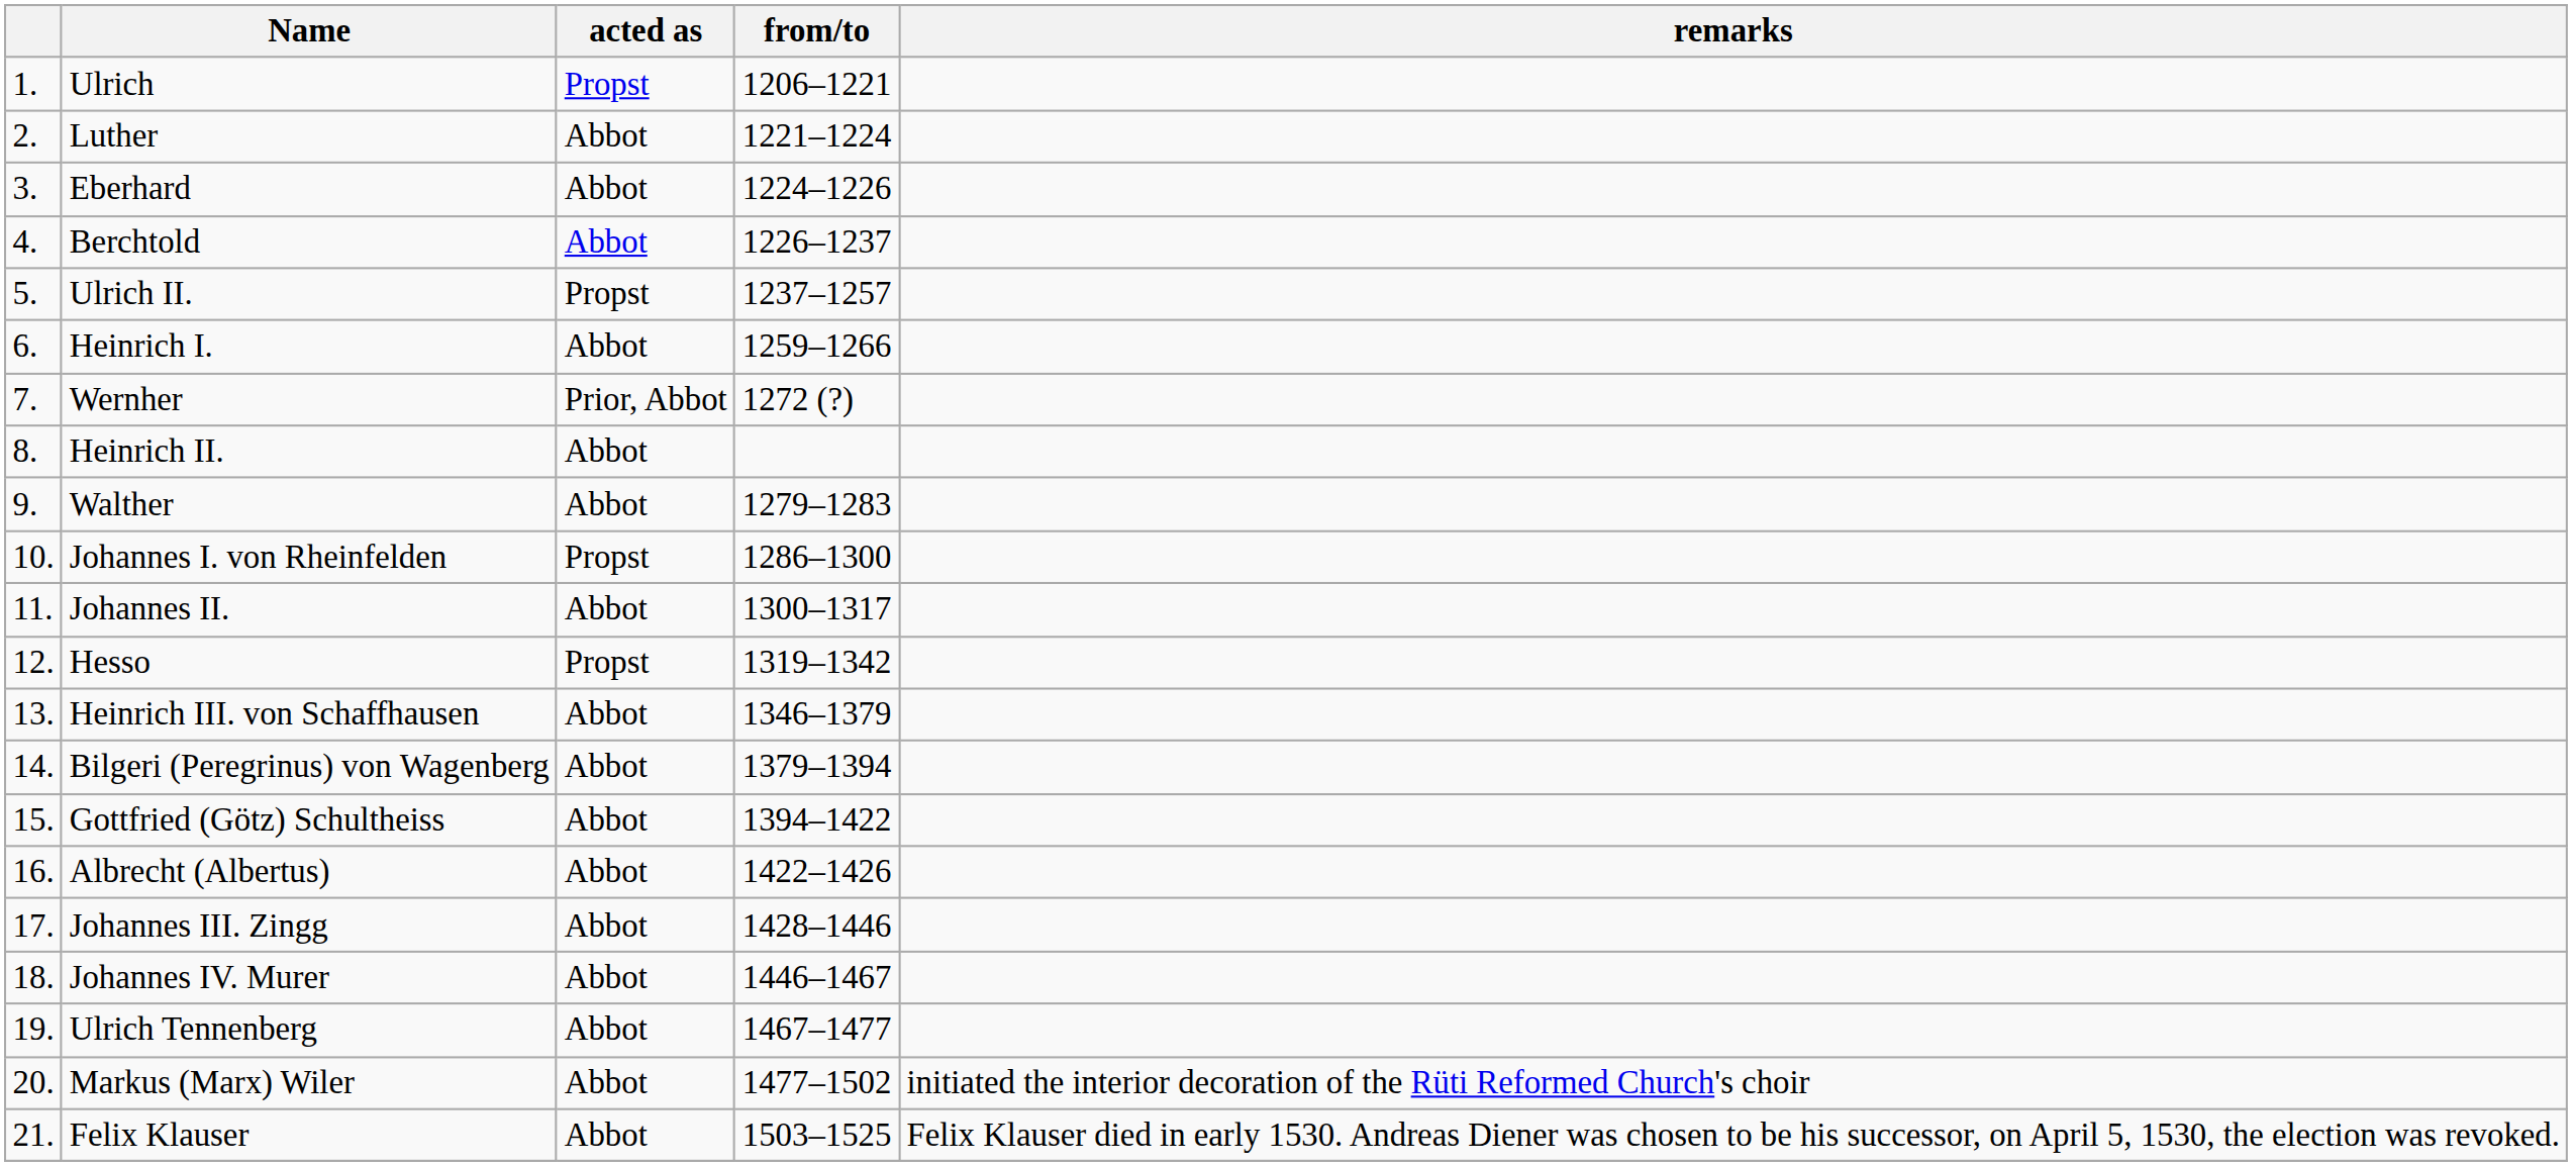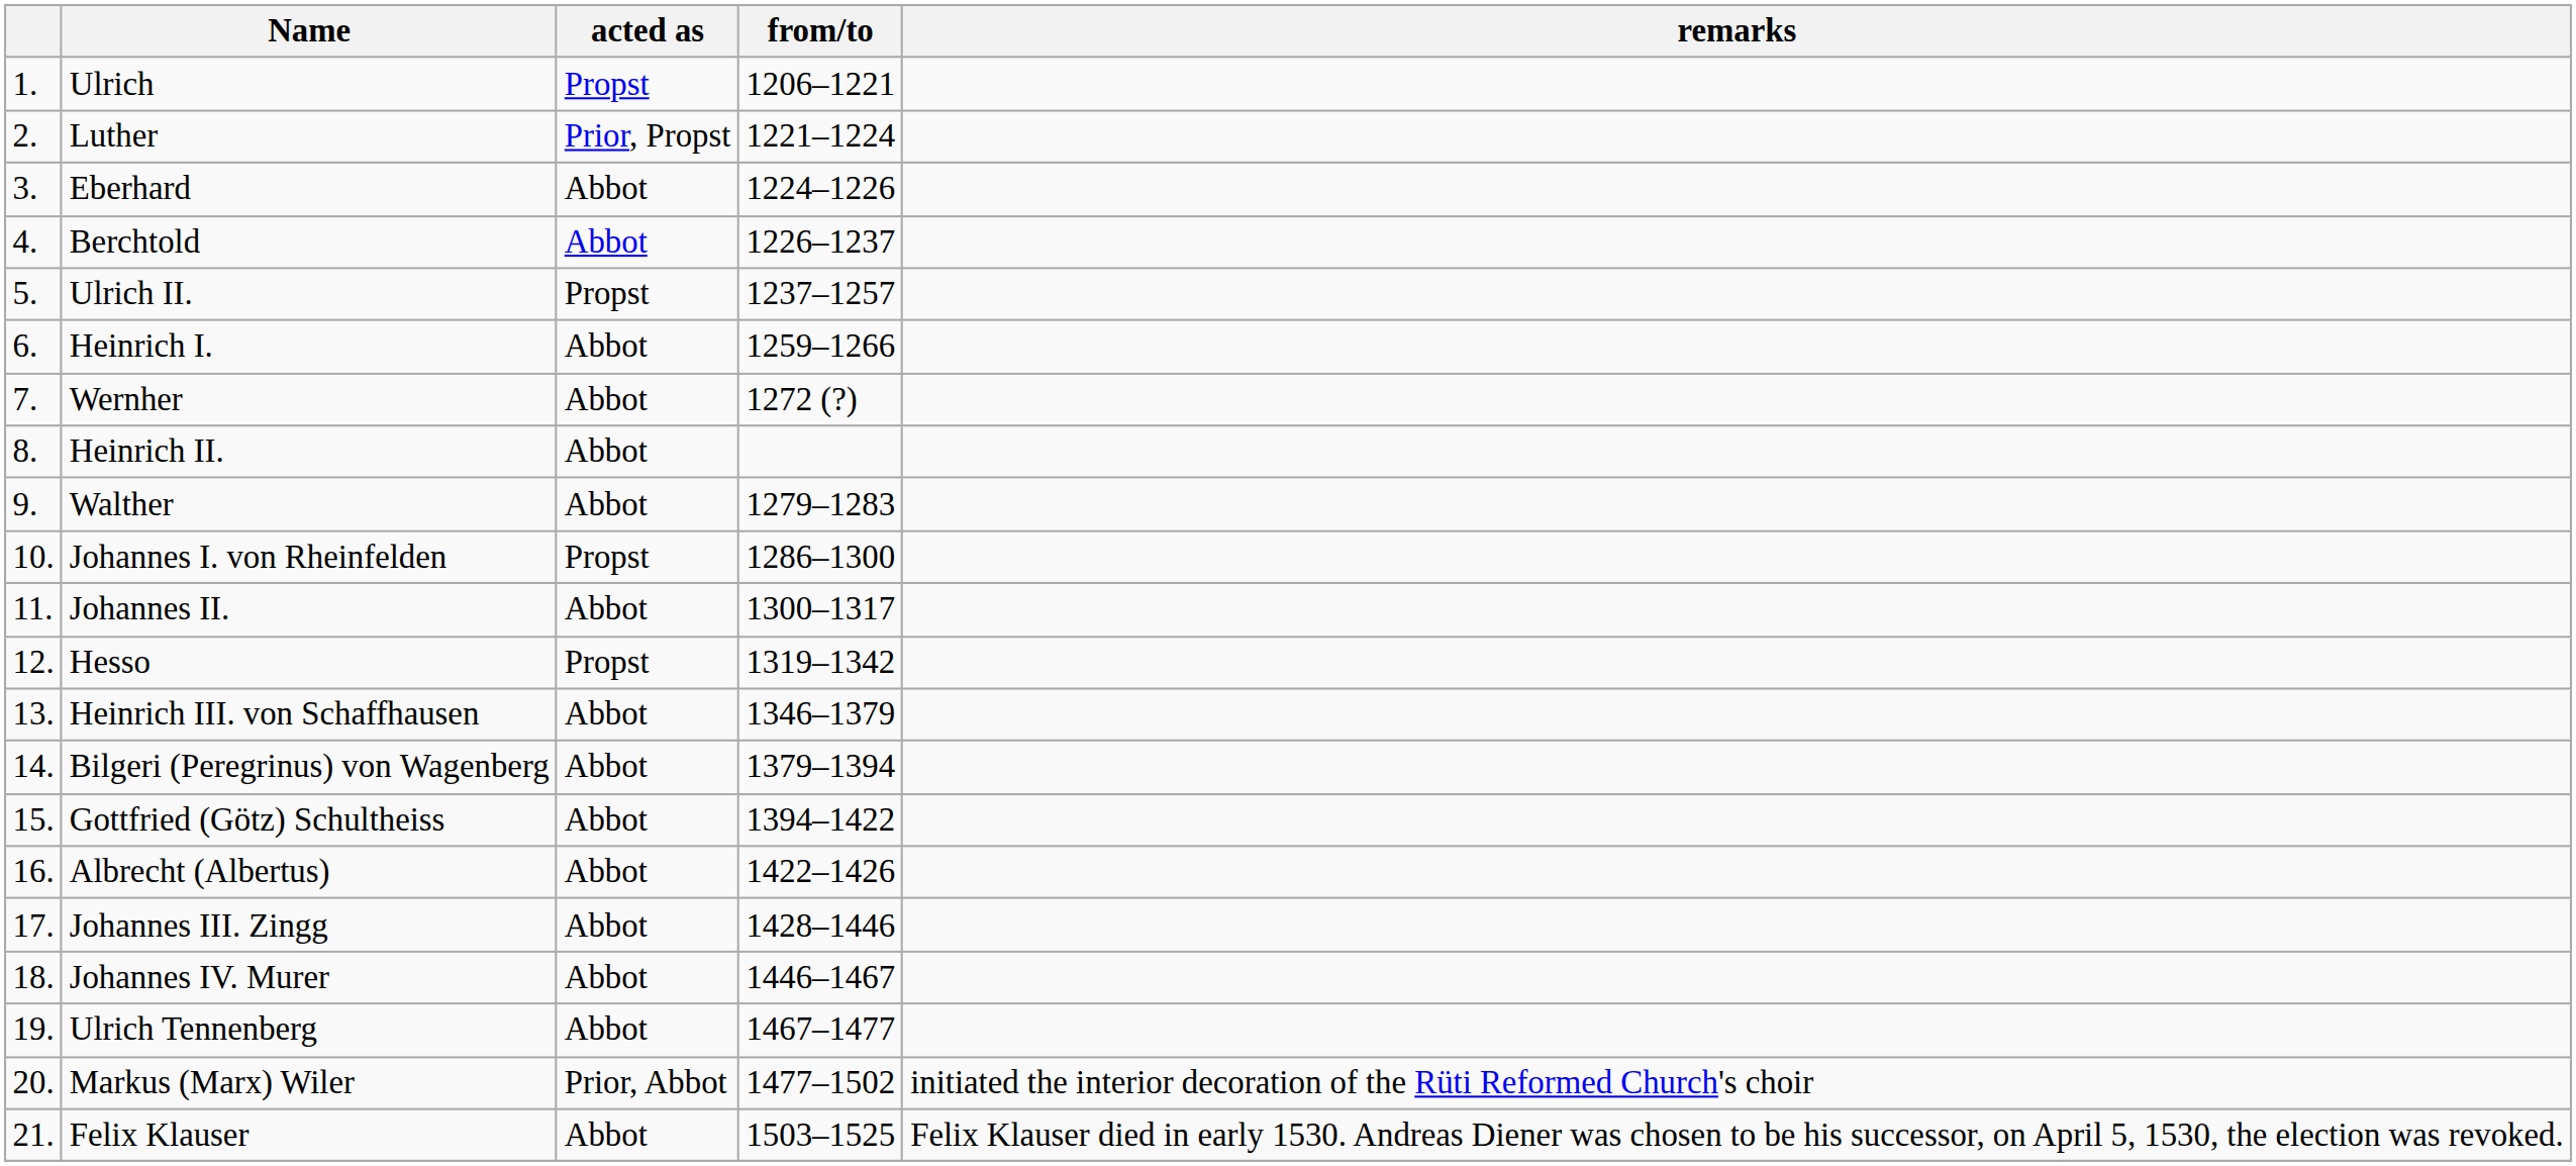 <table class="wikitable">
 <tr class="hintergrundfarbe5">
 <th></th>
 <th>Name</th>
 <th>acted as</th>
 <th>from/to</th>
 <th>remarks</th>
 </tr>
 <tr>
 <td>1.</td>
 <td>Ulrich</td>
 <td><a href='#'>Propst</a></td>
 <td>1206–1221</td>
 <td></td>
 </tr>
 <tr>
 <td>2.</td>
 <td>Luther</td>
-<td>Abbot</td>
+<td><a href='#'>Prior</a>, Propst</td>
 <td>1221–1224</td>
 <td></td>
 </tr>
 <tr>
 <td>3.</td>
 <td>Eberhard</td>
 <td>Abbot</td>
 <td>1224–1226</td>
 <td></td>
 </tr>
 <tr>
 <td>4.</td>
 <td>Berchtold</td>
 <td><a href='#'>Abbot</a></td>
 <td>1226–1237</td>
 <td></td>
 </tr>
 <tr>
 <td>5.</td>
 <td>Ulrich II.</td>
 <td>Propst</td>
 <td>1237–1257</td>
 <td></td>
 </tr>
 <tr>
 <td>6.</td>
 <td>Heinrich I.</td>
 <td>Abbot</td>
 <td>1259–1266</td>
 <td></td>
 </tr>
 <tr>
 <td>7.</td>
 <td>Wernher</td>
-<td>Prior, Abbot</td>
+<td>Abbot</td>
 <td>1272 (?)</td>
 <td></td>
 </tr>
 <tr>
 <td>8.</td>
 <td>Heinrich II.</td>
 <td>Abbot</td>
 <td></td>
 <td></td>
 </tr>
 <tr>
 <td>9.</td>
 <td>Walther</td>
 <td>Abbot</td>
 <td>1279–1283</td>
 <td></td>
 </tr>
 <tr>
 <td>10.</td>
 <td>Johannes I. von Rheinfelden</td>
 <td>Propst</td>
 <td>1286–1300</td>
 <td></td>
 </tr>
 <tr>
 <td>11.</td>
 <td>Johannes II.</td>
 <td>Abbot</td>
 <td>1300–1317</td>
 <td></td>
 </tr>
 <tr>
 <td>12.</td>
 <td>Hesso</td>
 <td>Propst</td>
 <td>1319–1342</td>
 <td></td>
 </tr>
 <tr>
 <td>13.</td>
 <td>Heinrich III. von Schaffhausen</td>
 <td>Abbot</td>
 <td>1346–1379</td>
 <td></td>
 </tr>
 <tr>
 <td>14.</td>
 <td>Bilgeri (Peregrinus) von Wagenberg</td>
 <td>Abbot</td>
 <td>1379–1394</td>
 <td></td>
 </tr>
 <tr>
 <td>15.</td>
 <td>Gottfried (Götz) Schultheiss</td>
 <td>Abbot</td>
 <td>1394–1422</td>
 <td></td>
 </tr>
 <tr>
 <td>16.</td>
 <td>Albrecht (Albertus)</td>
 <td>Abbot</td>
 <td>1422–1426</td>
 <td></td>
 </tr>
 <tr>
 <td>17.</td>
 <td>Johannes III. Zingg</td>
 <td>Abbot</td>
 <td>1428–1446</td>
 <td></td>
 </tr>
 <tr>
 <td>18.</td>
 <td>Johannes IV. Murer</td>
 <td>Abbot</td>
 <td>1446–1467</td>
 <td></td>
 </tr>
 <tr>
 <td>19.</td>
 <td>Ulrich Tennenberg</td>
 <td>Abbot</td>
 <td>1467–1477</td>
 <td></td>
 </tr>
 <tr>
 <td>20.</td>
 <td>Markus (Marx) Wiler</td>
-<td>Abbot</td>
+<td>Prior, Abbot</td>
 <td>1477–1502</td>
 <td>initiated the interior decoration of the <a href='#'>Rüti Reformed Church</a>'s choir</td>
 </tr>
 <tr>
 <td>21.</td>
 <td>Felix Klauser</td>
 <td>Abbot</td>
 <td>1503–1525</td>
 <td>Felix Klauser died in early 1530. Andreas Diener was chosen to be his successor, on April 5, 1530, the election was revoked.</td>
 </tr>
 <tr>
 </tr>
 </table>
